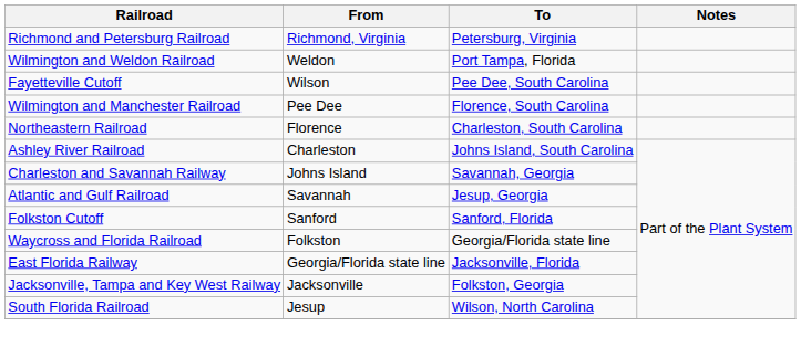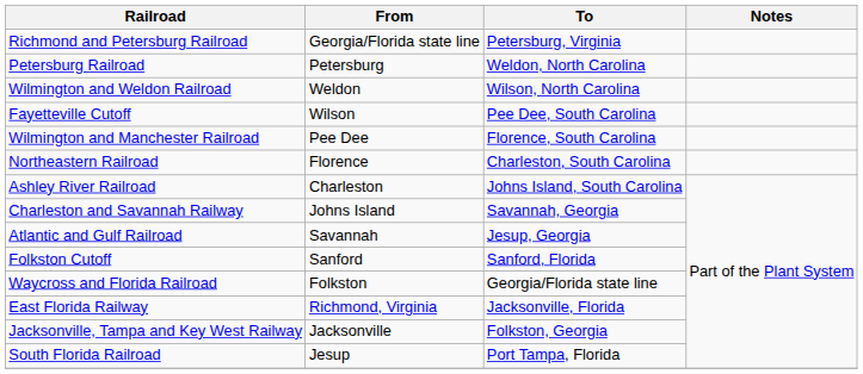 <table class="wikitable">
 <tr>
 <th>Railroad</th>
 <th>From</th>
 <th>To</th>
 <th>Notes</th>
 </tr>
 <tr>
 <td><a href='#'>Richmond and Petersburg Railroad</a></td>
-<td><a href='#'>Richmond, Virginia</a></td>
+<td>Georgia/Florida state line</td>
 <td><a href='#'>Petersburg, Virginia</a></td>
+<td></td>
+</tr>
+<tr>
+<td><a href='#'>Petersburg Railroad</a></td>
+<td>Petersburg</td>
+<td><a href='#'>Weldon, North Carolina</a></td>
 <td></td>
 </tr>
 <tr>
 <td><a href='#'>Wilmington and Weldon Railroad</a></td>
 <td>Weldon</td>
-<td><a href='#'>Port Tampa</a>, Florida</td>
+<td><a href='#'>Wilson, North Carolina</a></td>
 <td></td>
 </tr>
 <tr>
 <td><a href='#'>Fayetteville Cutoff</a></td>
 <td>Wilson</td>
 <td><a href='#'>Pee Dee, South Carolina</a></td>
 <td></td>
 </tr>
 <tr>
 <td><a href='#'>Wilmington and Manchester Railroad</a></td>
 <td>Pee Dee</td>
 <td><a href='#'>Florence, South Carolina</a></td>
 <td></td>
 </tr>
 <tr>
 <td><a href='#'>Northeastern Railroad</a></td>
 <td>Florence</td>
 <td><a href='#'>Charleston, South Carolina</a></td>
 <td></td>
 </tr>
 <tr>
 <td><a href='#'>Ashley River Railroad</a></td>
 <td>Charleston</td>
 <td><a href='#'>Johns Island, South Carolina</a></td>
 <td rowspan="8">Part of the <a href='#'>Plant System</a></td>
 </tr>
 <tr>
 <td><a href='#'>Charleston and Savannah Railway</a></td>
 <td>Johns Island</td>
 <td><a href='#'>Savannah, Georgia</a></td>
 </tr>
 <tr>
 <td><a href='#'>Atlantic and Gulf Railroad</a></td>
 <td>Savannah</td>
 <td><a href='#'>Jesup, Georgia</a></td>
 </tr>
 <tr>
 <td><a href='#'>Folkston Cutoff</a></td>
 <td>Sanford</td>
 <td><a href='#'>Sanford, Florida</a></td>
 </tr>
 <tr>
 <td><a href='#'>Waycross and Florida Railroad</a></td>
 <td>Folkston</td>
 <td>Georgia/Florida state line</td>
 </tr>
 <tr>
 <td><a href='#'>East Florida Railway</a></td>
-<td>Georgia/Florida state line</td>
+<td><a href='#'>Richmond, Virginia</a></td>
 <td><a href='#'>Jacksonville, Florida</a></td>
 </tr>
 <tr>
 <td><a href='#'>Jacksonville, Tampa and Key West Railway</a></td>
 <td>Jacksonville</td>
 <td><a href='#'>Folkston, Georgia</a></td>
 </tr>
 <tr>
 <td><a href='#'>South Florida Railroad</a></td>
 <td>Jesup</td>
-<td><a href='#'>Wilson, North Carolina</a></td>
+<td><a href='#'>Port Tampa</a>, Florida</td>
 </tr>
 <tr>
 </tr>
 </table>
